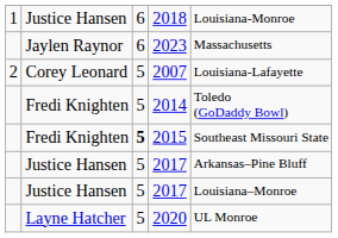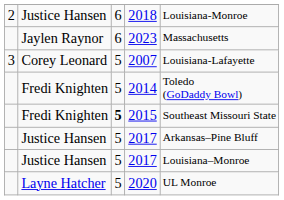 <table class="wikitable">
 <tr>
 </tr>
 <tr>
-<td>1</td>
+<td>2</td>
 <td>Justice Hansen</td>
 <td>6</td>
 <td><a href='#'>2018</a></td>
 <td style="font-size:80%;">Louisiana-Monroe</td>
 </tr>
 <tr>
 <td></td>
 <td>Jaylen Raynor</td>
 <td>6</td>
 <td><a href='#'>2023</a></td>
 <td style="font-size:80%;">Massachusetts</td>
 </tr>
 <tr>
-<td>2</td>
+<td>3</td>
 <td>Corey Leonard</td>
 <td>5</td>
 <td><a href='#'>2007</a></td>
 <td style="font-size:80%;">Louisiana-Lafayette</td>
 </tr>
 <tr>
 <td></td>
 <td>Fredi Knighten</td>
 <td>5</td>
 <td><a href='#'>2014</a></td>
 <td style="font-size:80%;">Toledo<br>(<a href='#'>GoDaddy Bowl</a>)</td>
 </tr>
 <tr>
 <td></td>
 <td>Fredi Knighten</td>
 <td><strong>5</strong></td>
 <td><a href='#'>2015</a></td>
 <td style="font-size:80%;">Southeast Missouri State</td>
 </tr>
 <tr>
 <td></td>
 <td>Justice Hansen</td>
 <td>5</td>
 <td><a href='#'>2017</a></td>
 <td style="font-size:80%;">Arkansas–Pine Bluff</td>
 </tr>
 <tr>
 <td></td>
 <td>Justice Hansen</td>
 <td>5</td>
 <td><a href='#'>2017</a></td>
 <td style="font-size:80%;">Louisiana–Monroe</td>
 </tr>
 <tr>
 <td></td>
 <td><a href='#'>Layne Hatcher</a></td>
 <td>5</td>
 <td><a href='#'>2020</a></td>
 <td style="font-size:80%;">UL Monroe</td>
 </tr>
 </table>
